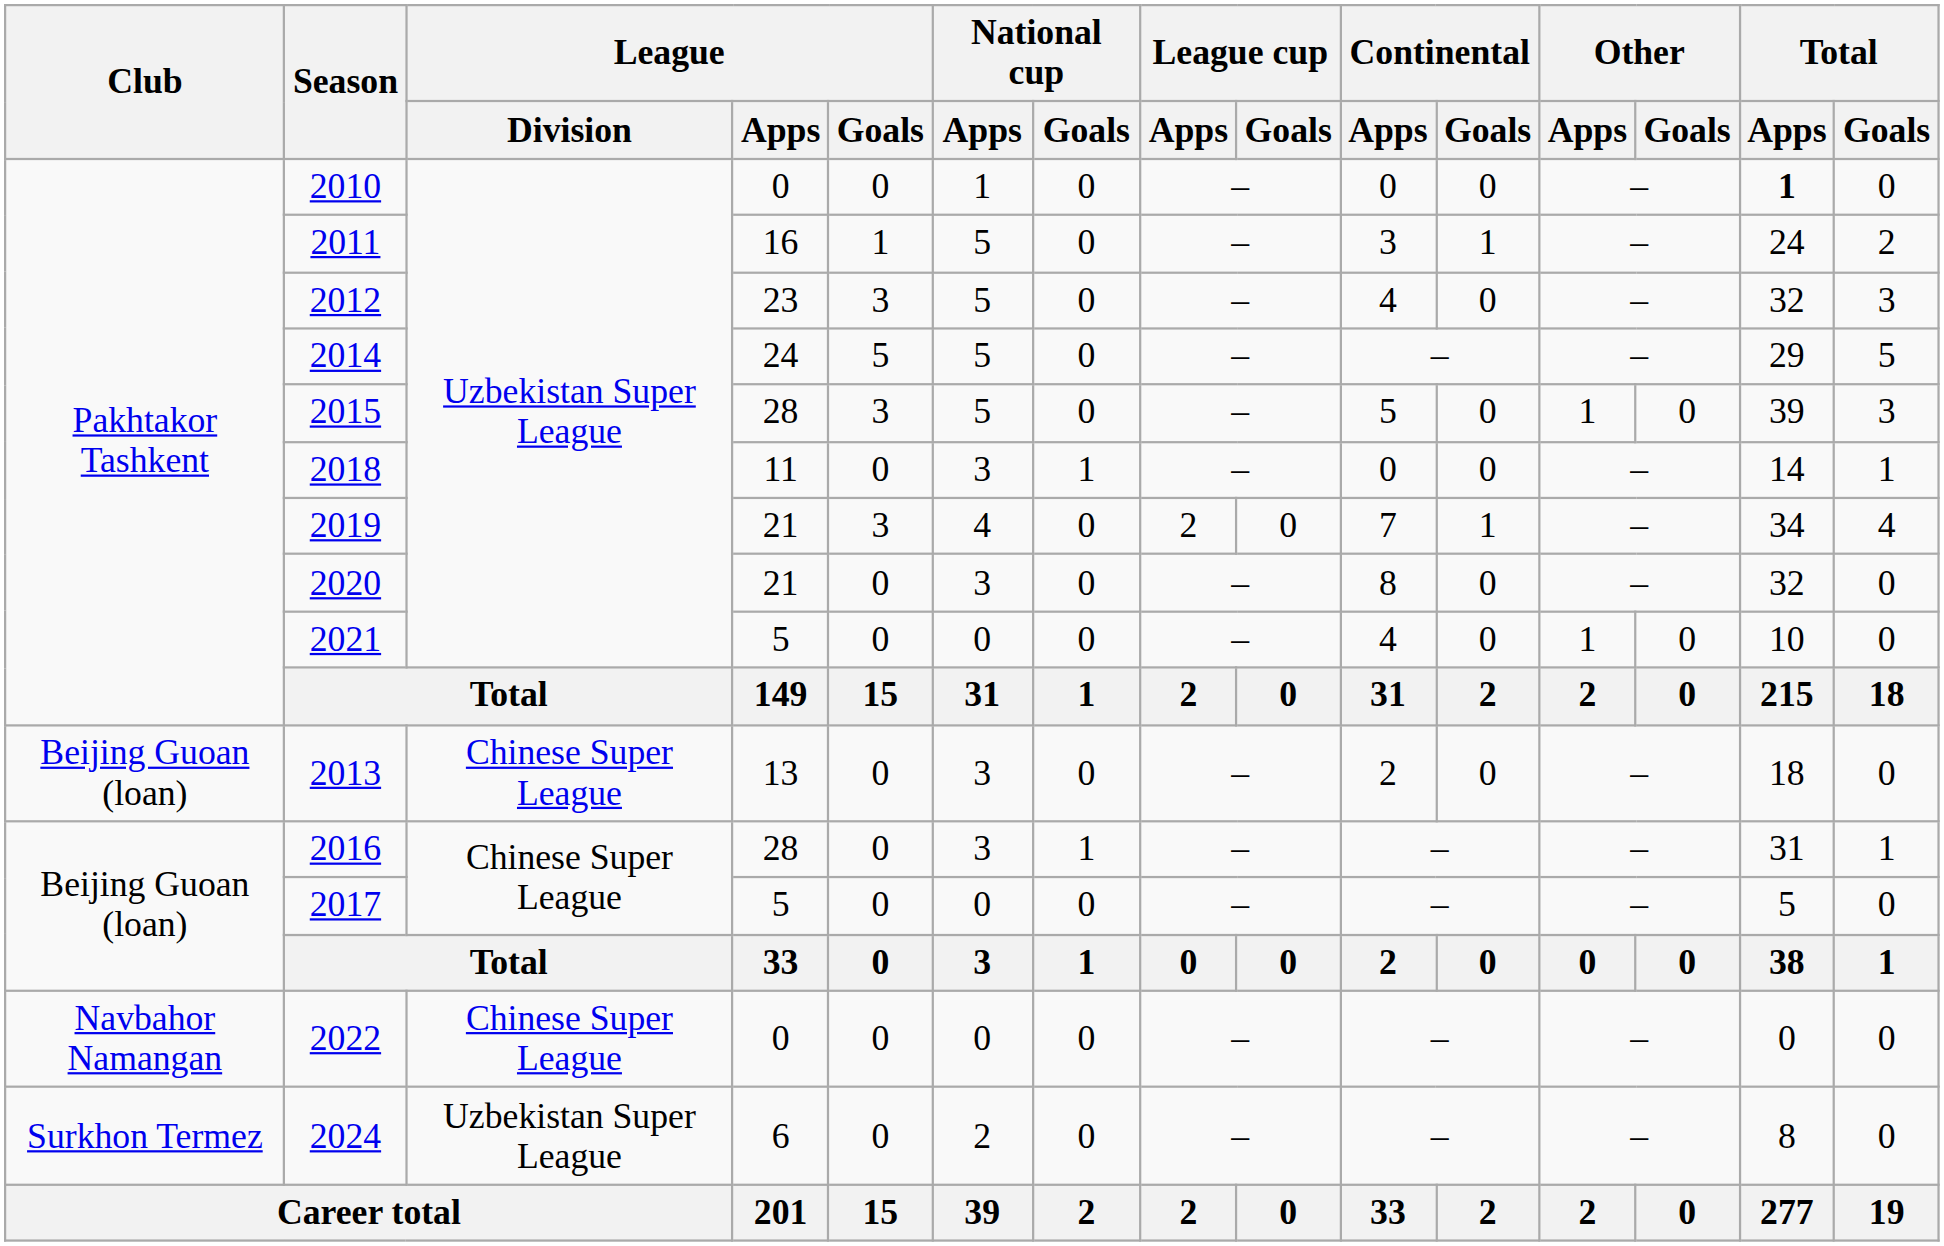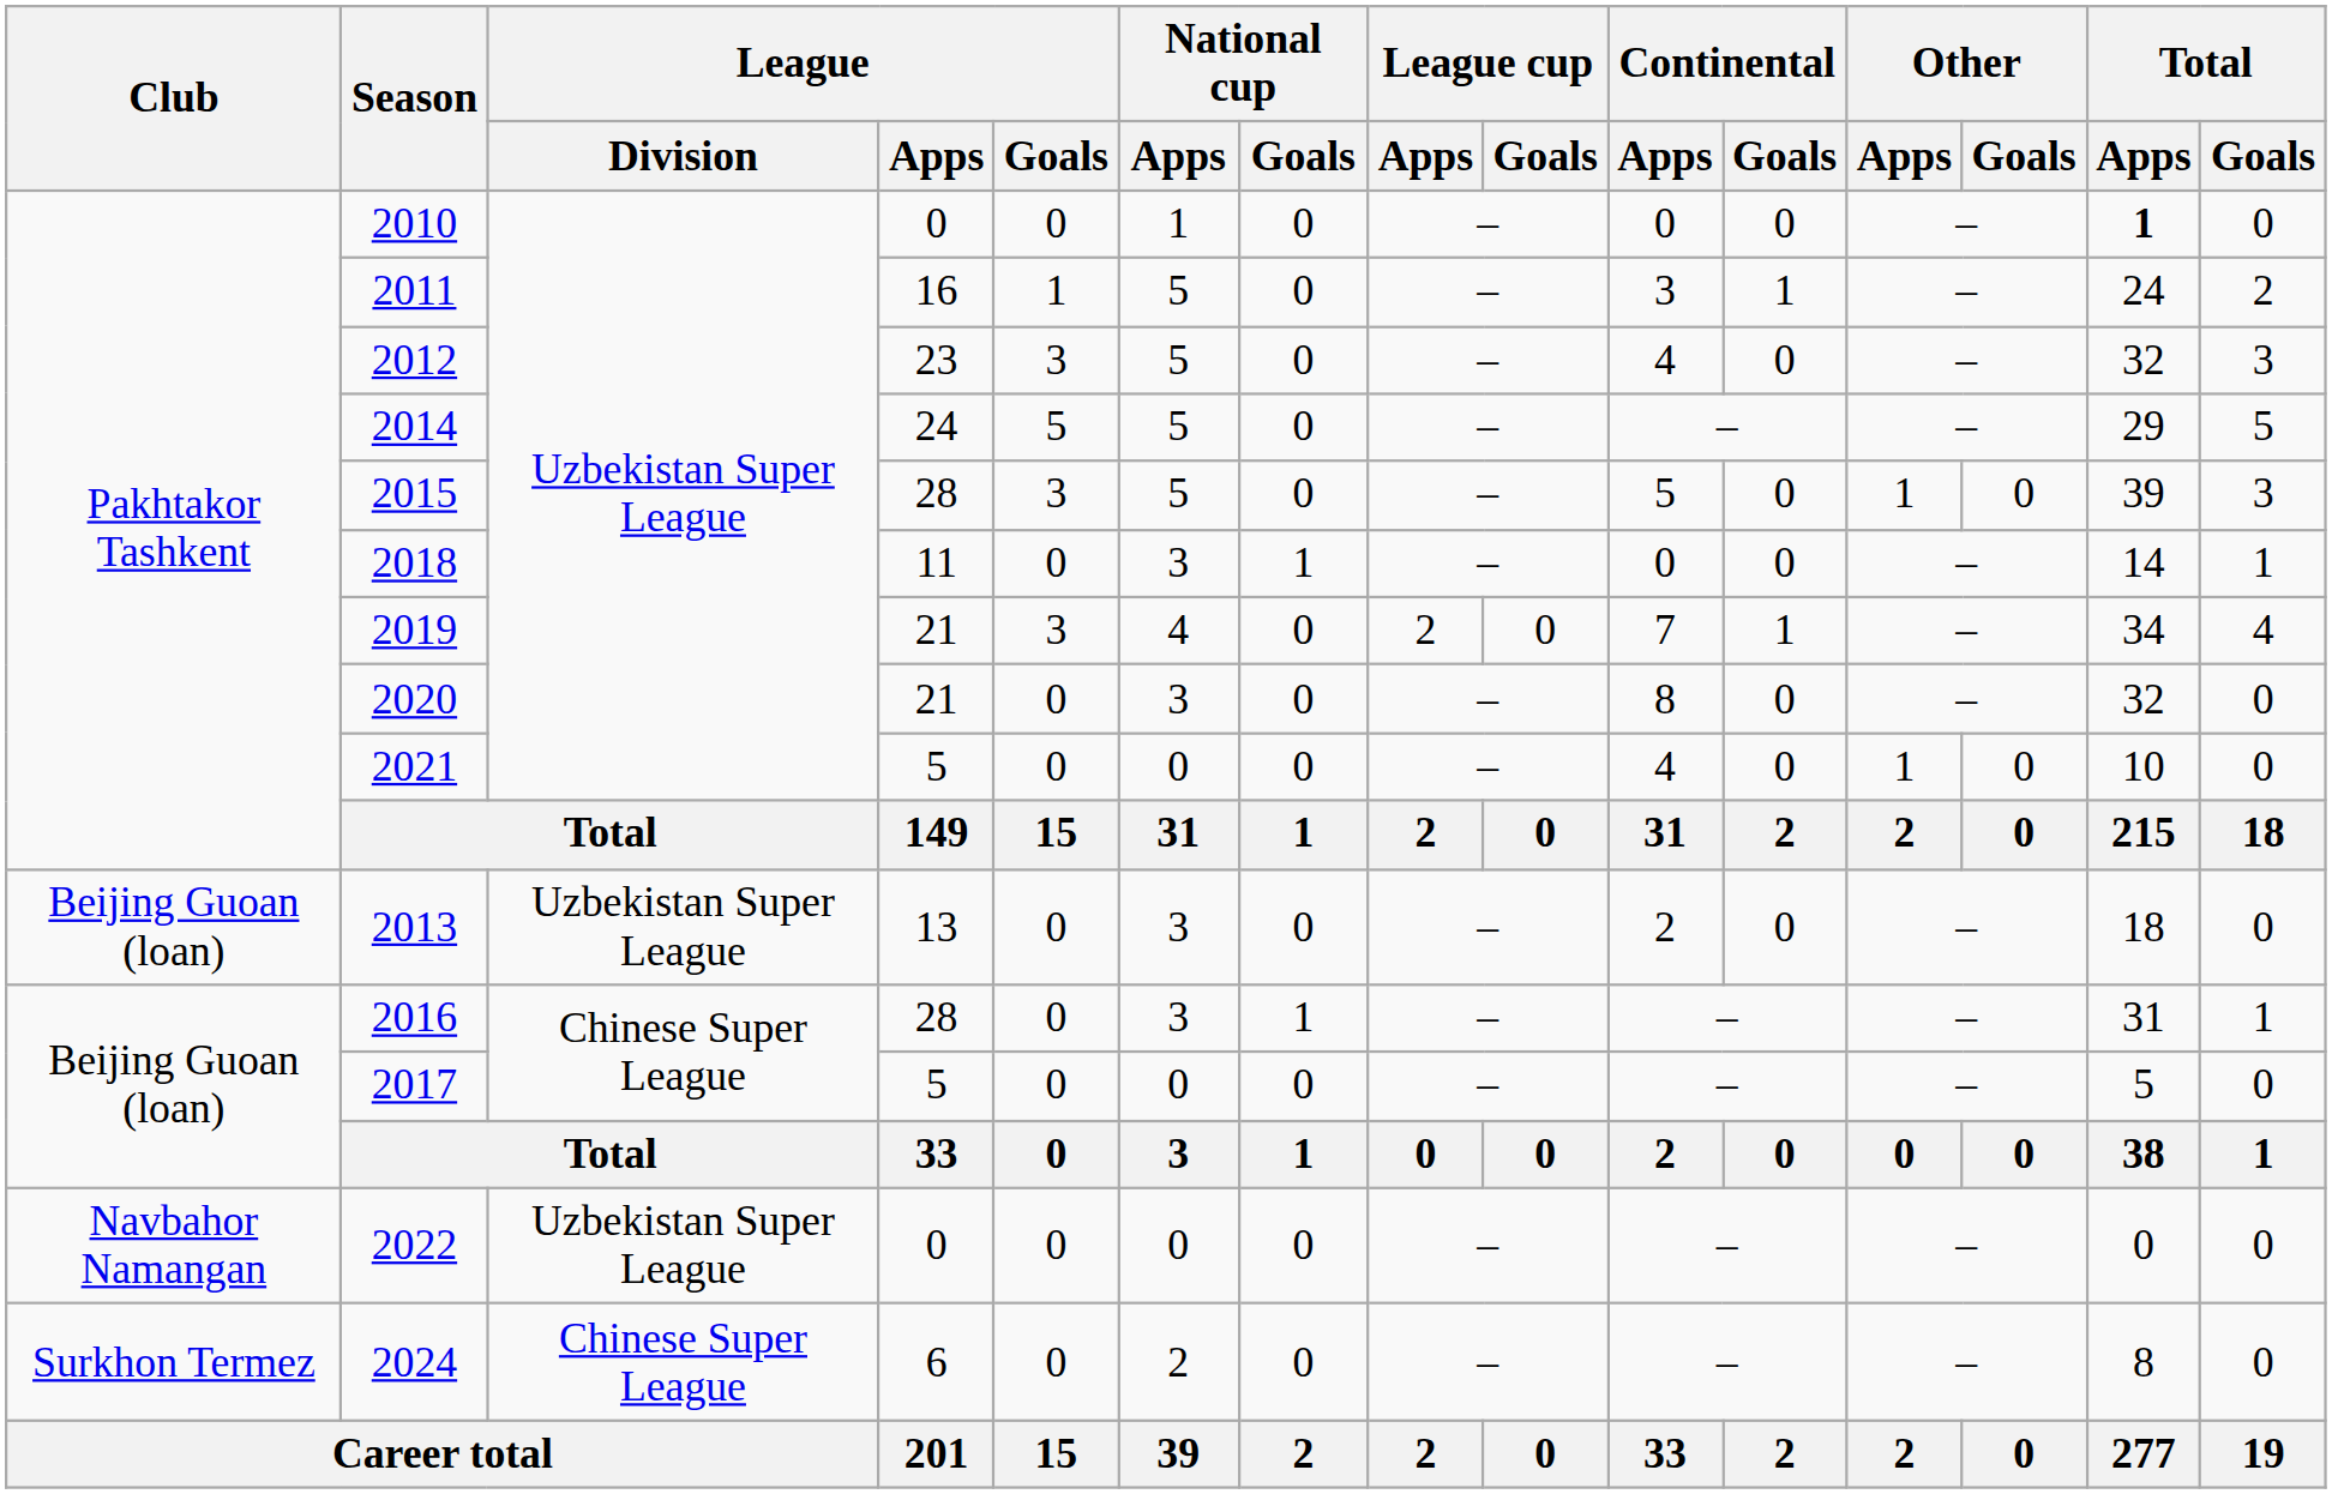 <table class="wikitable" style="text-align:center">
 <tr>
 <th rowspan="2">Club</th>
 <th rowspan="2">Season</th>
 <th colspan="3">League</th>
 <th colspan="2">National cup</th>
 <th colspan="2">League cup</th>
 <th colspan="2">Continental</th>
 <th colspan="2">Other</th>
 <th colspan="2">Total</th>
 </tr>
 <tr>
 <th>Division</th>
 <th>Apps</th>
 <th>Goals</th>
 <th>Apps</th>
 <th>Goals</th>
 <th>Apps</th>
 <th>Goals</th>
 <th>Apps</th>
 <th>Goals</th>
 <th>Apps</th>
 <th>Goals</th>
 <th>Apps</th>
 <th>Goals</th>
 </tr>
 <tr>
 <td rowspan="10"><a href='#'>Pakhtakor Tashkent</a></td>
 <td><a href='#'>2010</a></td>
 <td rowspan="9"><a href='#'>Uzbekistan Super League</a></td>
 <td>0</td>
 <td>0</td>
 <td>1</td>
 <td>0</td>
 <td colspan="2">–</td>
 <td>0</td>
 <td>0</td>
 <td colspan="2">–</td>
 <td><strong>1</strong></td>
 <td>0</td>
 </tr>
 <tr>
 <td><a href='#'>2011</a></td>
 <td>16</td>
 <td>1</td>
 <td>5</td>
 <td>0</td>
 <td colspan="2">–</td>
 <td>3</td>
 <td>1</td>
 <td colspan="2">–</td>
 <td>24</td>
 <td>2</td>
 </tr>
 <tr>
 <td><a href='#'>2012</a></td>
 <td>23</td>
 <td>3</td>
 <td>5</td>
 <td>0</td>
 <td colspan="2">–</td>
 <td>4</td>
 <td>0</td>
 <td colspan="2">–</td>
 <td>32</td>
 <td>3</td>
 </tr>
 <tr>
 <td><a href='#'>2014</a></td>
 <td>24</td>
 <td>5</td>
 <td>5</td>
 <td>0</td>
 <td colspan="2">–</td>
 <td colspan="2">–</td>
 <td colspan="2">–</td>
 <td>29</td>
 <td>5</td>
 </tr>
 <tr>
 <td><a href='#'>2015</a></td>
 <td>28</td>
 <td>3</td>
 <td>5</td>
 <td>0</td>
 <td colspan="2">–</td>
 <td>5</td>
 <td>0</td>
 <td>1</td>
 <td>0</td>
 <td>39</td>
 <td>3</td>
 </tr>
 <tr>
 <td><a href='#'>2018</a></td>
 <td>11</td>
 <td>0</td>
 <td>3</td>
 <td>1</td>
 <td colspan="2">–</td>
 <td>0</td>
 <td>0</td>
 <td colspan="2">–</td>
 <td>14</td>
 <td>1</td>
 </tr>
 <tr>
 <td><a href='#'>2019</a></td>
 <td>21</td>
 <td>3</td>
 <td>4</td>
 <td>0</td>
 <td>2</td>
 <td>0</td>
 <td>7</td>
 <td>1</td>
 <td colspan="2">–</td>
 <td>34</td>
 <td>4</td>
 </tr>
 <tr>
 <td><a href='#'>2020</a></td>
 <td>21</td>
 <td>0</td>
 <td>3</td>
 <td>0</td>
 <td colspan="2">–</td>
 <td>8</td>
 <td>0</td>
 <td colspan="2">–</td>
 <td>32</td>
 <td>0</td>
 </tr>
 <tr>
 <td><a href='#'>2021</a></td>
 <td>5</td>
 <td>0</td>
 <td>0</td>
 <td>0</td>
 <td colspan="2">–</td>
 <td>4</td>
 <td>0</td>
 <td>1</td>
 <td>0</td>
 <td>10</td>
 <td>0</td>
 </tr>
 <tr>
 <th colspan="2">Total</th>
 <th>149</th>
 <th>15</th>
 <th>31</th>
 <th>1</th>
 <th>2</th>
 <th>0</th>
 <th>31</th>
 <th>2</th>
 <th>2</th>
 <th>0</th>
 <th>215</th>
 <th>18</th>
 </tr>
 <tr>
 <td><a href='#'>Beijing Guoan</a> (loan)</td>
 <td><a href='#'>2013</a></td>
-<td><a href='#'>Chinese Super League</a></td>
+<td>Uzbekistan Super League</td>
 <td>13</td>
 <td>0</td>
 <td>3</td>
 <td>0</td>
 <td colspan="2">–</td>
 <td>2</td>
 <td>0</td>
 <td colspan="2">–</td>
 <td>18</td>
 <td>0</td>
 </tr>
 <tr>
 <td rowspan="3">Beijing Guoan (loan)</td>
 <td><a href='#'>2016</a></td>
 <td rowspan="2">Chinese Super League</td>
 <td>28</td>
 <td>0</td>
 <td>3</td>
 <td>1</td>
 <td colspan="2">–</td>
 <td colspan="2">–</td>
 <td colspan="2">–</td>
 <td>31</td>
 <td>1</td>
 </tr>
 <tr>
 <td><a href='#'>2017</a></td>
 <td>5</td>
 <td>0</td>
 <td>0</td>
 <td>0</td>
 <td colspan="2">–</td>
 <td colspan="2">–</td>
 <td colspan="2">–</td>
 <td>5</td>
 <td>0</td>
 </tr>
 <tr>
 <th colspan="2">Total</th>
 <th>33</th>
 <th>0</th>
 <th>3</th>
 <th>1</th>
 <th>0</th>
 <th>0</th>
 <th>2</th>
 <th>0</th>
 <th>0</th>
 <th>0</th>
 <th>38</th>
 <th>1</th>
 </tr>
 <tr>
 <td><a href='#'>Navbahor Namangan</a></td>
 <td><a href='#'>2022</a></td>
-<td><a href='#'>Chinese Super League</a></td>
+<td>Uzbekistan Super League</td>
 <td>0</td>
 <td>0</td>
 <td>0</td>
 <td>0</td>
 <td colspan="2">–</td>
 <td colspan="2">–</td>
 <td colspan="2">–</td>
 <td>0</td>
 <td>0</td>
 </tr>
 <tr>
 <td><a href='#'>Surkhon Termez</a></td>
 <td><a href='#'>2024</a></td>
-<td>Uzbekistan Super League</td>
+<td><a href='#'>Chinese Super League</a></td>
 <td>6</td>
 <td>0</td>
 <td>2</td>
 <td>0</td>
 <td colspan="2">–</td>
 <td colspan="2">–</td>
 <td colspan="2">–</td>
 <td>8</td>
 <td>0</td>
 </tr>
 <tr>
 <th colspan="3">Career total</th>
 <th>201</th>
 <th>15</th>
 <th>39</th>
 <th>2</th>
 <th>2</th>
 <th>0</th>
 <th>33</th>
 <th>2</th>
 <th>2</th>
 <th>0</th>
 <th>277</th>
 <th>19</th>
 </tr>
 </table>
